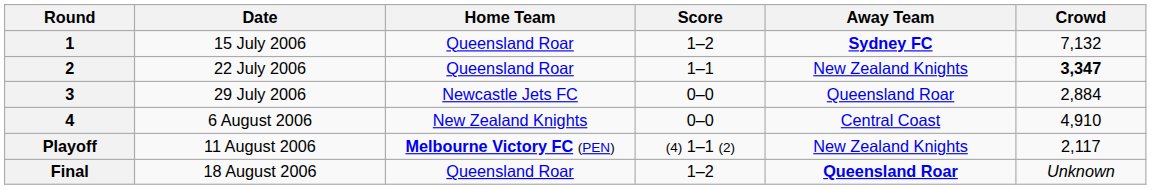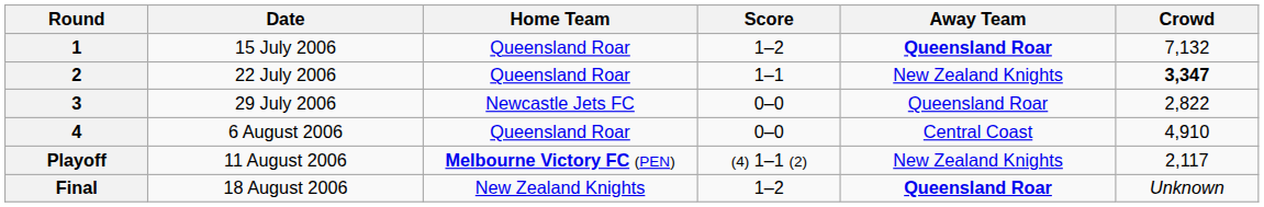 <table class="wikitable" style="font-size:90%;width:80%; text-align:center;">
 <tr>
 <th width=75>Round</th>
 <th width=150>Date</th>
 <th width=150>Home Team</th>
 <th width=75>Score</th>
 <th width=150>Away Team</th>
 <th width=75>Crowd</th>
 </tr>
 <tr>
 <th>1</th>
 <td>15 July 2006</td>
 <td><a href='#'>Queensland Roar</a></td>
 <td>1–2</td>
-<td><strong><a href='#'>Sydney FC</a></strong></td>
+<td><strong><a href='#'>Queensland Roar</a></strong></td>
 <td>7,132</td>
 </tr>
 <tr>
 <th>2</th>
 <td>22 July 2006</td>
 <td><a href='#'>Queensland Roar</a></td>
 <td>1–1</td>
 <td><a href='#'>New Zealand Knights</a></td>
 <td><strong>3,347</strong></td>
 </tr>
 <tr>
 <th>3</th>
 <td>29 July 2006</td>
 <td><a href='#'>Newcastle Jets FC</a></td>
 <td>0–0</td>
 <td><a href='#'>Queensland Roar</a></td>
-<td>2,884</td>
+<td>2,822</td>
 </tr>
 <tr>
 <th>4</th>
 <td>6 August 2006</td>
-<td><a href='#'>New Zealand Knights</a></td>
+<td><a href='#'>Queensland Roar</a></td>
 <td>0–0</td>
 <td><a href='#'>Central Coast</a></td>
 <td>4,910</td>
 </tr>
 <tr>
 <th>Playoff</th>
 <td>11 August 2006</td>
 <td><strong><a href='#'>Melbourne Victory FC</a></strong> <small>(<a href='#'>PEN</a>)</small></td>
 <td><small>(4)</small> 1–1 <small>(2)</small></td>
 <td><a href='#'>New Zealand Knights</a></td>
 <td>2,117</td>
 </tr>
 <tr>
 <th>Final</th>
 <td>18 August 2006</td>
-<td><a href='#'>Queensland Roar</a></td>
+<td><a href='#'>New Zealand Knights</a></td>
 <td>1–2</td>
 <td><strong><a href='#'>Queensland Roar</a></strong></td>
 <td><em>Unknown</em></td>
 </tr>
 </table>
